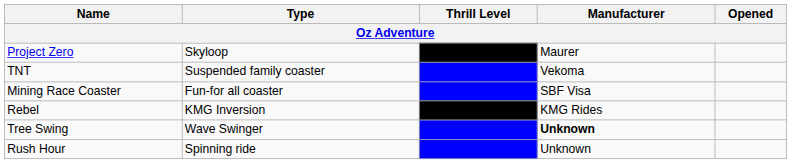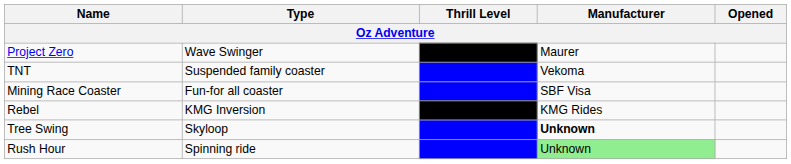 <table class="wikitable sortable" style="width: 65%;">
 <tr>
 <th style="width: 15%">Name</th>
 <th style="width: 20%">Type</th>
 <th style="width: 10%">Thrill Level</th>
 <th style="width: 15%">Manufacturer</th>
 <th style="width: 5%">Opened</th>
 </tr>
 <tr class="sorttop">
 <th colspan=5><a href='#'>Oz Adventure</a></th>
 </tr>
 <tr>
 <td><a href='#'>Project Zero</a></td>
-<td>Skyloop</td>
+<td>Wave Swinger</td>
 <td style="text-align: center; background-color: black"><strong></strong></td>
 <td>Maurer</td>
 <td style="text-align: center"></td>
 </tr>
 <tr>
 <td>TNT</td>
 <td>Suspended family coaster</td>
 <td style="text-align: center; background-color: blue"><strong></strong></td>
 <td>Vekoma</td>
 <td style="text-align: center"></td>
 </tr>
 <tr>
 <td>Mining Race Coaster</td>
 <td>Fun-for all coaster</td>
 <td style="text-align: center; background-color: blue"><strong></strong></td>
 <td>SBF Visa</td>
 <td style="text-align: center"></td>
 </tr>
 <tr>
 <td>Rebel</td>
 <td>KMG Inversion</td>
 <td style="text-align: center; background-color: black"><strong></strong></td>
 <td>KMG Rides</td>
 <td style="text-align: center"></td>
 </tr>
 <tr>
 <td>Tree Swing</td>
-<td>Wave Swinger</td>
+<td>Skyloop</td>
 <td style="text-align: center; background-color: blue"><strong></strong></td>
 <td><strong>Unknown</strong></td>
 <td style="text-align: center"></td>
 </tr>
 <tr>
 <td>Rush Hour</td>
 <td>Spinning ride</td>
 <td style="text-align: center; background-color: blue"><strong></strong></td>
-<td>Unknown</td>
+<td style="background: lightgreen;">Unknown</td>
 <td style="text-align: center"></td>
 </tr>
 </table>
